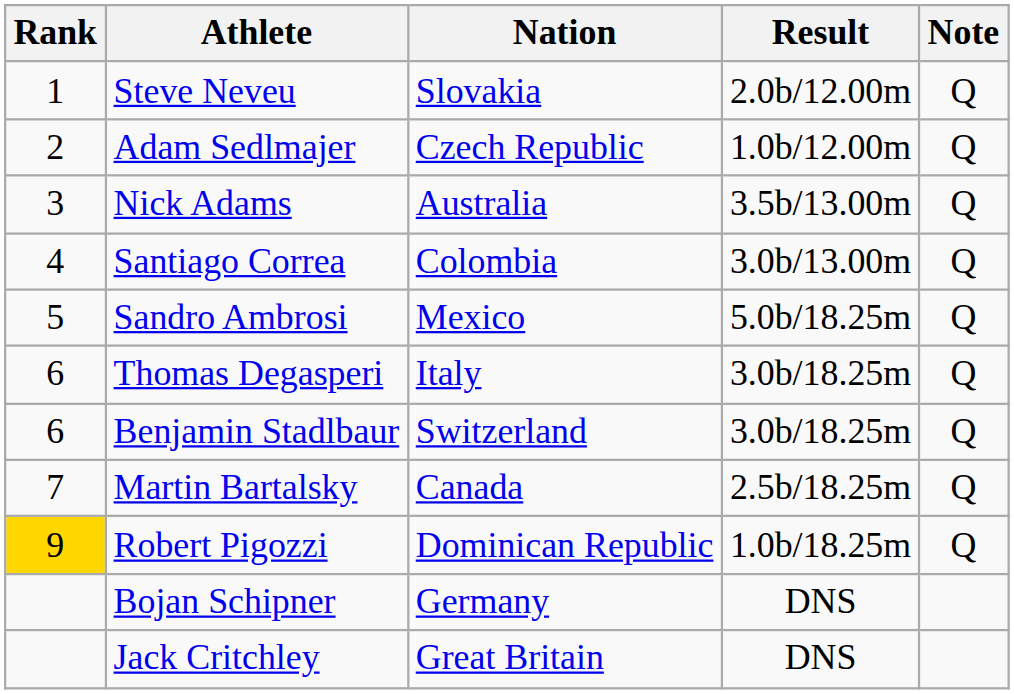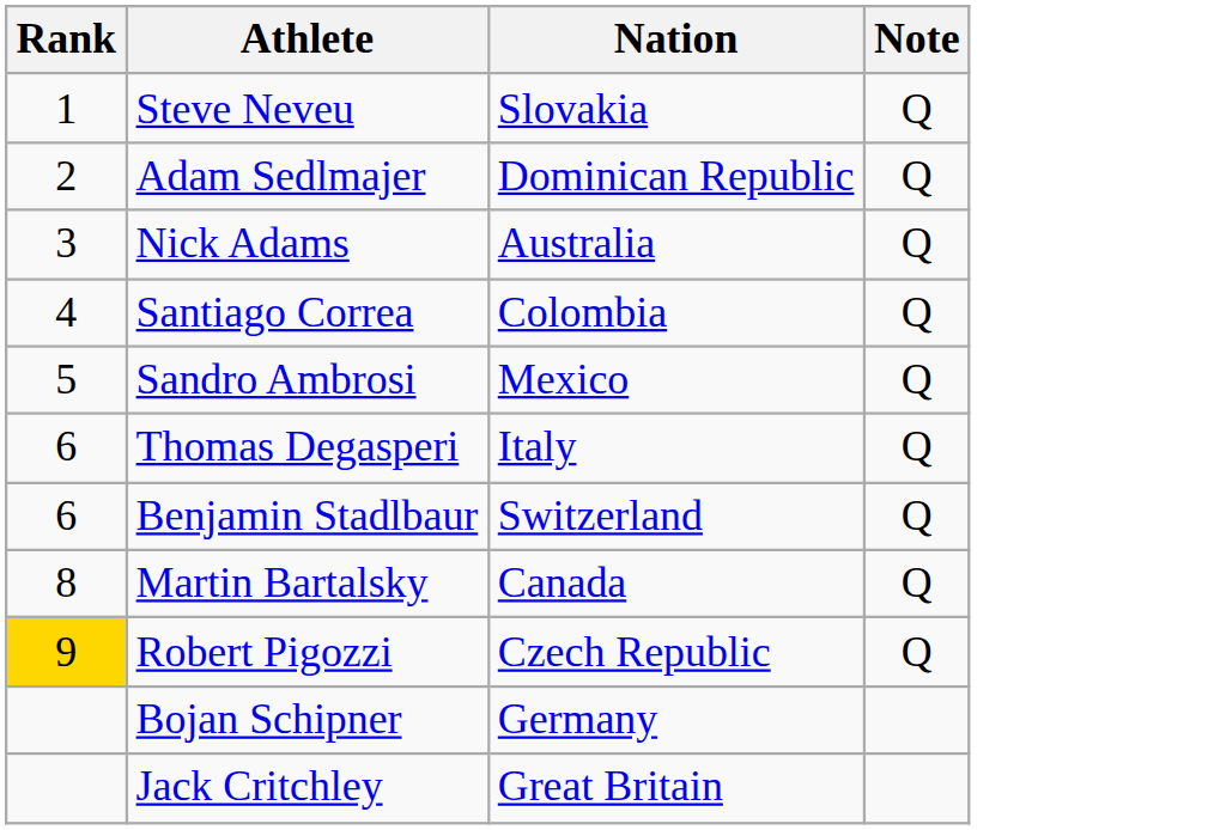 <table class="wikitable sortable" style="text-align:center">
 <tr>
 <th>Rank</th>
 <th>Athlete</th>
 <th>Nation</th>
-<th>Result</th>
 <th>Note</th>
 </tr>
 <tr>
 <td>1</td>
 <td align=left><a href='#'>Steve Neveu</a></td>
 <td align=left> <a href='#'>Slovakia</a></td>
-<td>2.0b/12.00m</td>
 <td>Q</td>
 </tr>
 <tr>
 <td>2</td>
 <td align=left><a href='#'>Adam Sedlmajer</a></td>
-<td align=left> <a href='#'>Czech Republic</a></td>
-<td>1.0b/12.00m</td>
+<td align=left> <a href='#'>Dominican Republic</a></td>
 <td>Q</td>
 </tr>
 <tr>
 <td>3</td>
 <td align=left><a href='#'>Nick Adams</a></td>
 <td align=left> <a href='#'>Australia</a></td>
-<td>3.5b/13.00m</td>
 <td>Q</td>
 </tr>
 <tr>
 <td>4</td>
 <td align=left><a href='#'>Santiago Correa</a></td>
 <td align=left> <a href='#'>Colombia</a></td>
-<td>3.0b/13.00m</td>
 <td>Q</td>
 </tr>
 <tr>
 <td>5</td>
 <td align=left><a href='#'>Sandro Ambrosi</a></td>
 <td align=left> <a href='#'>Mexico</a></td>
-<td>5.0b/18.25m</td>
 <td>Q</td>
 </tr>
 <tr>
 <td>6</td>
 <td align=left><a href='#'>Thomas Degasperi</a></td>
 <td align=left> <a href='#'>Italy</a></td>
-<td>3.0b/18.25m</td>
 <td>Q</td>
 </tr>
 <tr>
 <td>6</td>
 <td align=left><a href='#'>Benjamin Stadlbaur</a></td>
 <td align=left> <a href='#'>Switzerland</a></td>
-<td>3.0b/18.25m</td>
 <td>Q</td>
 </tr>
 <tr>
-<td>7</td>
+<td>8</td>
 <td align=left><a href='#'>Martin Bartalsky</a></td>
 <td align=left> <a href='#'>Canada</a></td>
-<td>2.5b/18.25m</td>
 <td>Q</td>
 </tr>
 <tr>
 <td style="background: gold;">9</td>
 <td align=left><a href='#'>Robert Pigozzi</a></td>
-<td align=left> <a href='#'>Dominican Republic</a></td>
-<td>1.0b/18.25m</td>
+<td align=left> <a href='#'>Czech Republic</a></td>
 <td>Q</td>
 </tr>
 <tr>
 <td></td>
 <td align=left><a href='#'>Bojan Schipner</a></td>
 <td align=left> <a href='#'>Germany</a></td>
-<td>DNS</td>
 <td></td>
 </tr>
 <tr>
 <td></td>
 <td align=left><a href='#'>Jack Critchley</a></td>
 <td align=left> <a href='#'>Great Britain</a></td>
-<td>DNS</td>
 <td></td>
 </tr>
 </table>
